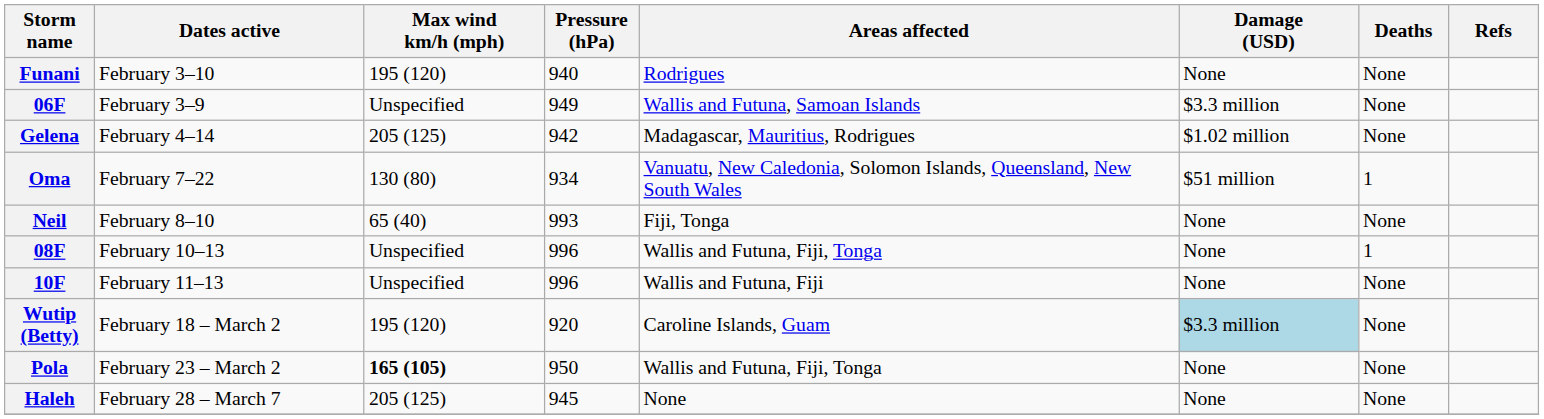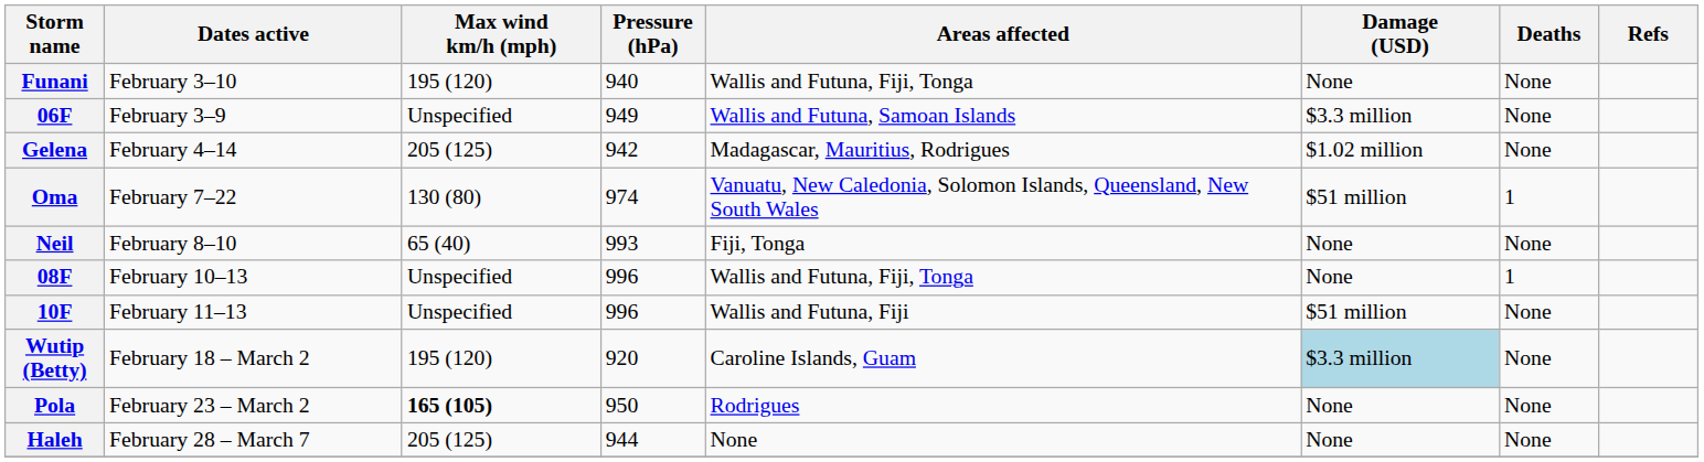 <table class="wikitable sortable">
 <tr>
 <th width="5%">Storm name</th>
 <th width="15%">Dates active</th>
 <th width="10%">Max wind<br>km/h (mph)</th>
 <th width="5%">Pressure<br>(hPa)</th>
 <th width="30%">Areas affected</th>
 <th width="10%">Damage<br>(USD)</th>
 <th width="5%">Deaths</th>
 <th width="5%">Refs</th>
 </tr>
 <tr>
 <th><a href='#'>Funani</a></th>
 <td>February 3–10</td>
 <td>195 (120)</td>
 <td>940</td>
-<td><a href='#'>Rodrigues</a></td>
+<td>Wallis and Futuna, Fiji, Tonga</td>
 <td>None</td>
 <td>None</td>
 <td></td>
 </tr>
 <tr>
 <th><a href='#'>06F</a></th>
 <td>February 3–9</td>
 <td>Unspecified</td>
 <td>949</td>
 <td><a href='#'>Wallis and Futuna</a>, <a href='#'>Samoan Islands</a></td>
 <td>$3.3 million</td>
 <td>None</td>
 <td></td>
 </tr>
 <tr>
 <th><a href='#'>Gelena</a></th>
 <td>February 4–14</td>
 <td>205 (125)</td>
 <td>942</td>
 <td>Madagascar, <a href='#'>Mauritius</a>, Rodrigues</td>
 <td>$1.02 million</td>
 <td>None</td>
 <td></td>
 </tr>
 <tr>
 <th><a href='#'>Oma</a></th>
 <td>February 7–22</td>
 <td>130 (80)</td>
-<td>934</td>
+<td>974</td>
 <td><a href='#'>Vanuatu</a>, <a href='#'>New Caledonia</a>, Solomon Islands, <a href='#'>Queensland</a>, <a href='#'>New South Wales</a></td>
 <td>$51 million</td>
 <td>1</td>
 <td></td>
 </tr>
 <tr>
 <th><a href='#'>Neil</a></th>
 <td>February 8–10</td>
 <td>65 (40)</td>
 <td>993</td>
 <td>Fiji, Tonga</td>
 <td>None</td>
 <td>None</td>
 <td></td>
 </tr>
 <tr>
 <th><a href='#'>08F</a></th>
 <td>February 10–13</td>
 <td>Unspecified</td>
 <td>996</td>
 <td>Wallis and Futuna, Fiji, <a href='#'>Tonga</a></td>
 <td>None</td>
 <td>1</td>
 <td></td>
 </tr>
 <tr>
 <th><a href='#'>10F</a></th>
 <td>February 11–13</td>
 <td>Unspecified</td>
 <td>996</td>
 <td>Wallis and Futuna, Fiji</td>
-<td>None</td>
+<td>$51 million</td>
 <td>None</td>
 <td></td>
 </tr>
 <tr>
 <th><a href='#'>Wutip (Betty)</a></th>
 <td>February 18 – March 2</td>
 <td>195 (120)</td>
 <td>920</td>
 <td>Caroline Islands, <a href='#'>Guam</a></td>
 <td style="background: lightblue;">$3.3 million</td>
 <td>None</td>
 <td></td>
 </tr>
 <tr>
 <th><a href='#'>Pola</a></th>
 <td>February 23 – March 2</td>
 <td><strong>165 (105)</strong></td>
 <td>950</td>
-<td>Wallis and Futuna, Fiji, Tonga</td>
+<td><a href='#'>Rodrigues</a></td>
 <td>None</td>
 <td>None</td>
 <td></td>
 </tr>
 <tr>
 <th><a href='#'>Haleh</a></th>
 <td>February 28 – March 7</td>
 <td>205 (125)</td>
-<td>945</td>
+<td>944</td>
 <td>None</td>
 <td>None</td>
 <td>None</td>
 <td></td>
 </tr>
 <tr>
 </tr>
 </table>
